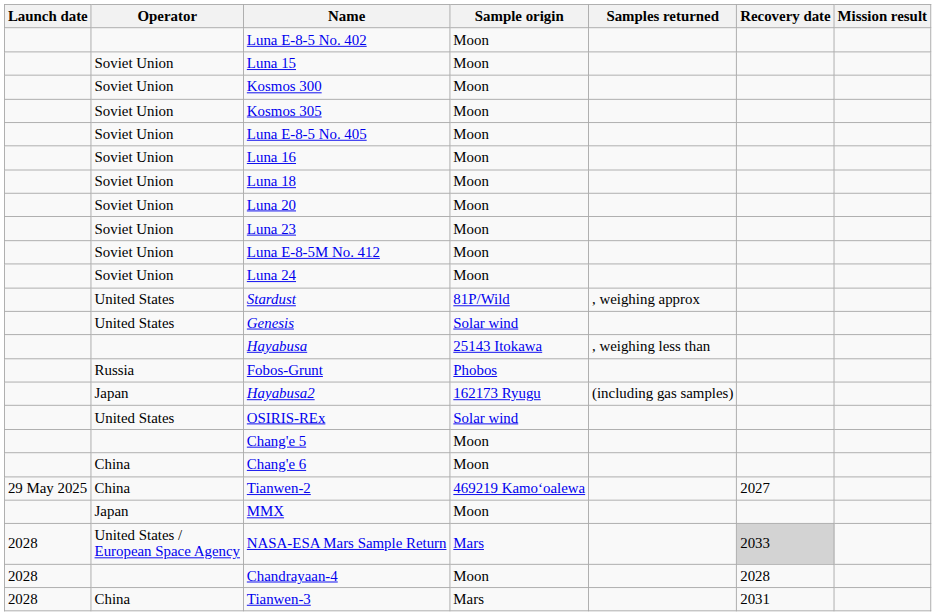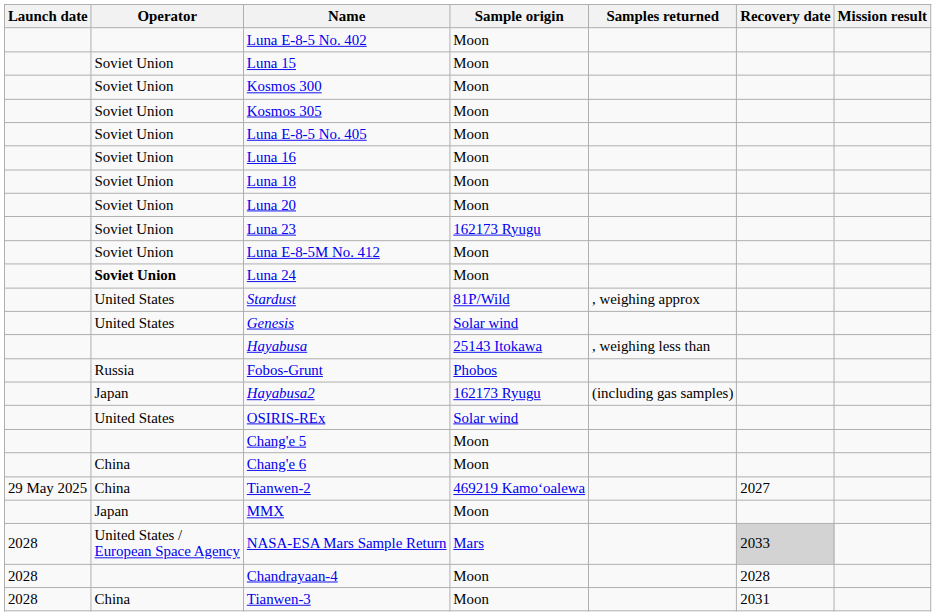 <table class="wikitable sortable sticky-header">
 <tr>
 <th>Launch date</th>
 <th>Operator</th>
 <th>Name</th>
 <th>Sample origin</th>
 <th>Samples returned</th>
 <th>Recovery date</th>
 <th>Mission result</th>
 </tr>
 <tr>
 <td></td>
 <td></td>
 <td><a href='#'>Luna E-8-5 No.&nbsp;402</a></td>
 <td>Moon</td>
 <td></td>
 <td></td>
 <td></td>
 </tr>
 <tr>
 <td></td>
 <td> Soviet Union</td>
 <td><a href='#'>Luna 15</a></td>
 <td>Moon</td>
 <td></td>
 <td></td>
 <td></td>
 </tr>
 <tr>
 <td></td>
 <td> Soviet Union</td>
 <td><a href='#'>Kosmos 300</a></td>
 <td>Moon</td>
 <td></td>
 <td></td>
 <td></td>
 </tr>
 <tr>
 <td></td>
 <td> Soviet Union</td>
 <td><a href='#'>Kosmos 305</a></td>
 <td>Moon</td>
 <td></td>
 <td></td>
 <td></td>
 </tr>
 <tr>
 <td></td>
 <td> Soviet Union</td>
 <td><a href='#'>Luna E-8-5 No.&nbsp;405</a></td>
 <td>Moon</td>
 <td></td>
 <td></td>
 <td></td>
 </tr>
 <tr>
 <td></td>
 <td> Soviet Union</td>
 <td><a href='#'>Luna 16</a></td>
 <td>Moon</td>
 <td></td>
 <td></td>
 <td></td>
 </tr>
 <tr>
 <td></td>
 <td> Soviet Union</td>
 <td><a href='#'>Luna 18</a></td>
 <td>Moon</td>
 <td></td>
 <td></td>
 <td></td>
 </tr>
 <tr>
 <td></td>
 <td> Soviet Union</td>
 <td><a href='#'>Luna 20</a></td>
 <td>Moon</td>
 <td></td>
 <td></td>
 <td></td>
 </tr>
 <tr>
 <td></td>
 <td> Soviet Union</td>
 <td><a href='#'>Luna 23</a></td>
-<td>Moon</td>
+<td><a href='#'>162173 Ryugu</a></td>
 <td></td>
 <td></td>
 <td></td>
 </tr>
 <tr>
 <td></td>
 <td> Soviet Union</td>
 <td><a href='#'>Luna E-8-5M No.&nbsp;412</a></td>
 <td>Moon</td>
 <td></td>
 <td></td>
 <td></td>
 </tr>
 <tr>
 <td></td>
-<td> Soviet Union</td>
+<td><strong> Soviet Union</strong></td>
 <td><a href='#'>Luna 24</a></td>
 <td>Moon</td>
 <td></td>
 <td></td>
 <td></td>
 </tr>
 <tr>
 <td></td>
 <td> United States</td>
 <td><em><a href='#'>Stardust</a></em></td>
 <td><a href='#'>81P/Wild</a></td>
 <td>, weighing approx </td>
 <td></td>
 <td></td>
 </tr>
 <tr>
 <td></td>
 <td> United States</td>
 <td><em><a href='#'>Genesis</a></em></td>
 <td><a href='#'>Solar wind</a></td>
 <td></td>
 <td></td>
 <td></td>
 </tr>
 <tr>
 <td></td>
 <td></td>
 <td><em><a href='#'>Hayabusa</a></em></td>
 <td><a href='#'>25143 Itokawa</a></td>
 <td>, weighing less than </td>
 <td></td>
 <td></td>
 </tr>
 <tr>
 <td></td>
 <td> Russia</td>
 <td><a href='#'>Fobos-Grunt</a></td>
 <td><a href='#'>Phobos</a></td>
 <td></td>
 <td></td>
 <td></td>
 </tr>
 <tr>
 <td></td>
 <td> Japan</td>
 <td><em><a href='#'>Hayabusa2</a></em></td>
 <td><a href='#'>162173 Ryugu</a></td>
 <td> (including gas samples)</td>
 <td></td>
 <td></td>
 </tr>
 <tr>
 <td></td>
 <td> United States</td>
 <td><a href='#'>OSIRIS-REx</a></td>
 <td><a href='#'>Solar wind</a></td>
 <td></td>
 <td></td>
 <td></td>
 </tr>
 <tr>
 <td></td>
 <td></td>
 <td><a href='#'>Chang'e 5</a></td>
 <td>Moon</td>
 <td></td>
 <td></td>
 <td></td>
 </tr>
 <tr>
 <td></td>
 <td> China</td>
 <td><a href='#'>Chang'e 6</a></td>
 <td>Moon</td>
 <td></td>
 <td></td>
 <td></td>
 </tr>
 <tr>
 <td>29 May 2025</td>
 <td> China</td>
 <td><a href='#'>Tianwen-2</a></td>
 <td><a href='#'>469219 Kamoʻoalewa</a></td>
 <td></td>
 <td>2027</td>
 <td></td>
 </tr>
 <tr>
 <td></td>
 <td> Japan</td>
 <td><a href='#'>MMX</a></td>
 <td>Moon</td>
 <td></td>
 <td></td>
 <td></td>
 </tr>
 <tr>
 <td>2028</td>
 <td> United States /<br> <a href='#'>European Space Agency</a></td>
 <td><a href='#'>NASA-ESA Mars Sample Return</a></td>
 <td><a href='#'>Mars</a></td>
 <td><br></td>
 <td style="background: lightgrey;">2033</td>
 <td></td>
 </tr>
 <tr>
 <td>2028</td>
 <td></td>
 <td><a href='#'>Chandrayaan-4</a></td>
 <td>Moon</td>
 <td></td>
 <td>2028</td>
 <td></td>
 </tr>
 <tr>
 <td>2028</td>
 <td> China</td>
 <td><a href='#'>Tianwen-3</a></td>
-<td>Mars</td>
+<td>Moon</td>
 <td></td>
 <td>2031</td>
 <td></td>
 </tr>
 </table>
